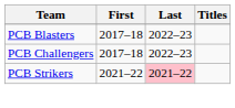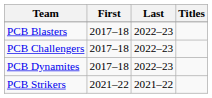 <table class="wikitable sortable plainrowheaders" style="text-align:center;">
 <tr>
 <th scope="col">Team</th>
 <th scope="col">First</th>
 <th scope="col">Last</th>
 <th scope="col">Titles</th>
 </tr>
 <tr bgcolor="#efefef">
 </tr>
 <tr align="left">
 <td><a href='#'>PCB Blasters</a></td>
 <td>2017–18</td>
 <td>2022–23</td>
 <td></td>
 </tr>
 <tr align="left">
 <td><a href='#'>PCB Challengers</a></td>
 <td>2017–18</td>
 <td>2022–23</td>
 <td></td>
 </tr>
 <tr align="left">
+<td><a href='#'>PCB Dynamites</a></td>
+<td>2017–18</td>
+<td>2022–23</td>
+<td></td>
+</tr>
+<tr align="left">
 <td><a href='#'>PCB Strikers</a></td>
 <td>2021–22</td>
-<td style="background: pink;">2021–22</td>
+<td>2021–22</td>
 <td></td>
 </tr>
 </table>
